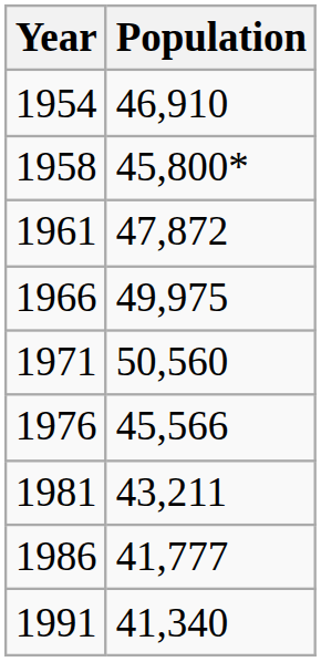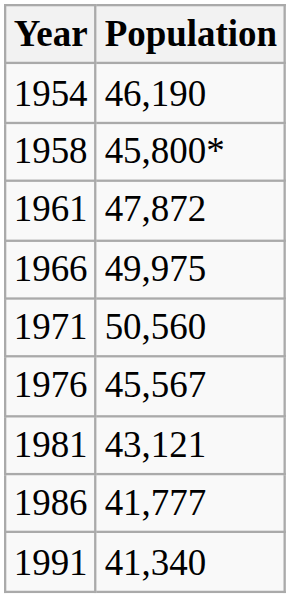 <table class="wikitable">
 <tr>
 <th>Year</th>
 <th>Population</th>
 </tr>
 <tr>
 <td>1954</td>
-<td>46,910</td>
+<td>46,190</td>
 </tr>
 <tr>
 <td>1958</td>
 <td>45,800*</td>
 </tr>
 <tr>
 <td>1961</td>
 <td>47,872</td>
 </tr>
 <tr>
 <td>1966</td>
 <td>49,975</td>
 </tr>
 <tr>
 <td>1971</td>
 <td>50,560</td>
 </tr>
 <tr>
 <td>1976</td>
-<td>45,566</td>
+<td>45,567</td>
 </tr>
 <tr>
 <td>1981</td>
-<td>43,211</td>
+<td>43,121</td>
 </tr>
 <tr>
 <td>1986</td>
 <td>41,777</td>
 </tr>
 <tr>
 <td>1991</td>
 <td>41,340</td>
 </tr>
 </table>
